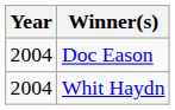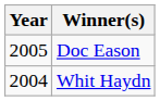 <table class="wikitable sortable">
 <tr>
 <th>Year</th>
 <th>Winner(s)</th>
 </tr>
 <tr>
-<td>2004</td>
+<td>2005</td>
 <td><a href='#'>Doc Eason</a></td>
 </tr>
 <tr>
 <td>2004</td>
 <td><a href='#'>Whit Haydn</a></td>
 </tr>
 </table>
